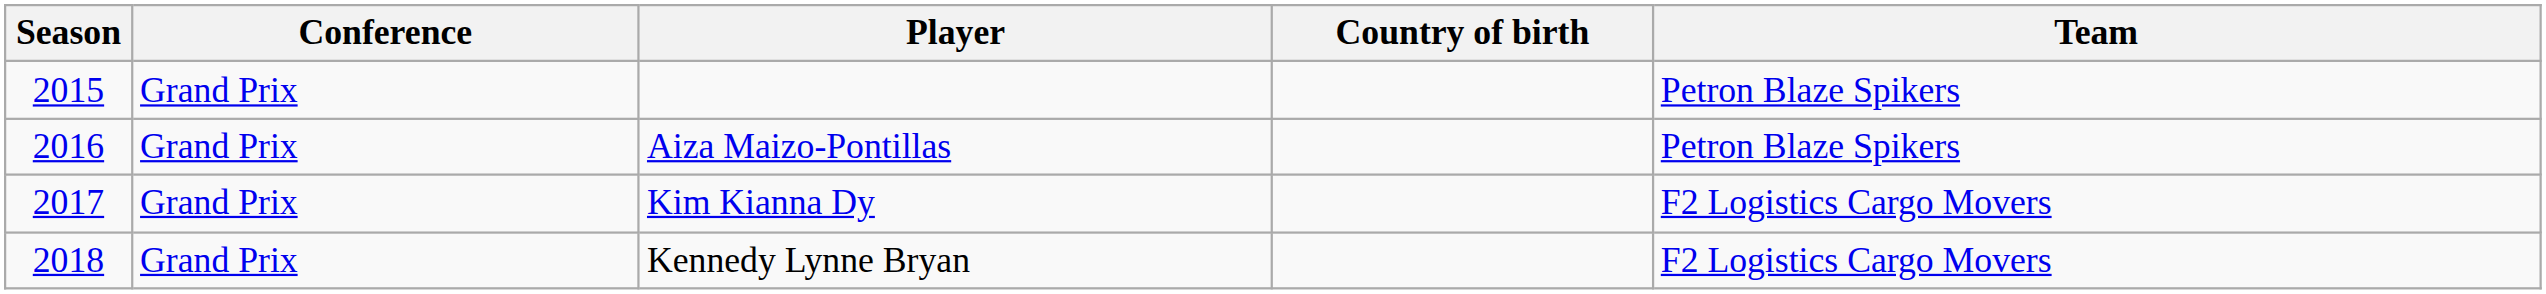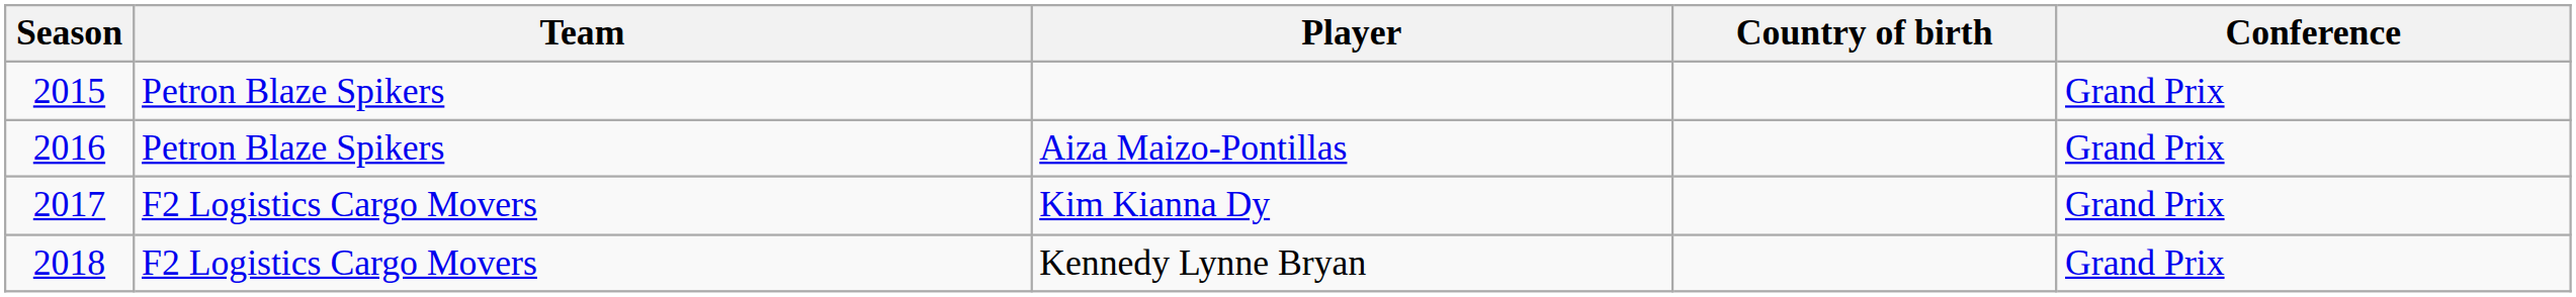 <table class="wikitable plainrowheaders sortable" width="90%" summary="Season (sortable), Player (sortable), Position (sortable), Nationality (sortable) and Team (sortable)">
 <tr>
 <th scope="col" width="5%">Season</th>
-<th scope="col" width="20%">Conference</th>
+<th scope="col">Team</th>
 <th scope="col" width="25%">Player</th>
 <th scope="col" width="15%">Country of birth</th>
-<th scope="col">Team</th>
+<th scope="col" width="20%">Conference</th>
 </tr>
 <tr>
 <td rowspan="1" align=center><a href='#'>2015</a></td>
-<td><a href='#'>Grand Prix</a></td>
+<td><a href='#'>Petron Blaze Spikers</a></td>
 <td></td>
 <td></td>
-<td><a href='#'>Petron Blaze Spikers</a></td>
+<td><a href='#'>Grand Prix</a></td>
 </tr>
 <tr>
 <td rowspan="1" align=center><a href='#'>2016</a></td>
-<td><a href='#'>Grand Prix</a></td>
+<td><a href='#'>Petron Blaze Spikers</a></td>
 <td><a href='#'>Aiza Maizo-Pontillas</a></td>
 <td></td>
-<td><a href='#'>Petron Blaze Spikers</a></td>
+<td><a href='#'>Grand Prix</a></td>
 </tr>
 <tr>
 <td rowspan="1" align=center><a href='#'>2017</a></td>
-<td><a href='#'>Grand Prix</a></td>
+<td><a href='#'>F2 Logistics Cargo Movers</a></td>
 <td><a href='#'>Kim Kianna Dy</a></td>
 <td></td>
-<td><a href='#'>F2 Logistics Cargo Movers</a></td>
+<td><a href='#'>Grand Prix</a></td>
 </tr>
 <tr>
 <td rowspan="1" align=center><a href='#'>2018</a></td>
-<td><a href='#'>Grand Prix</a></td>
+<td><a href='#'>F2 Logistics Cargo Movers</a></td>
 <td>Kennedy Lynne Bryan</td>
 <td></td>
-<td><a href='#'>F2 Logistics Cargo Movers</a></td>
+<td><a href='#'>Grand Prix</a></td>
 </tr>
 </table>
